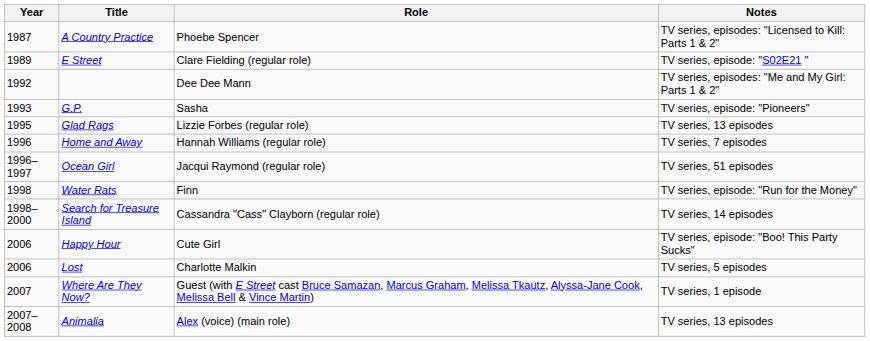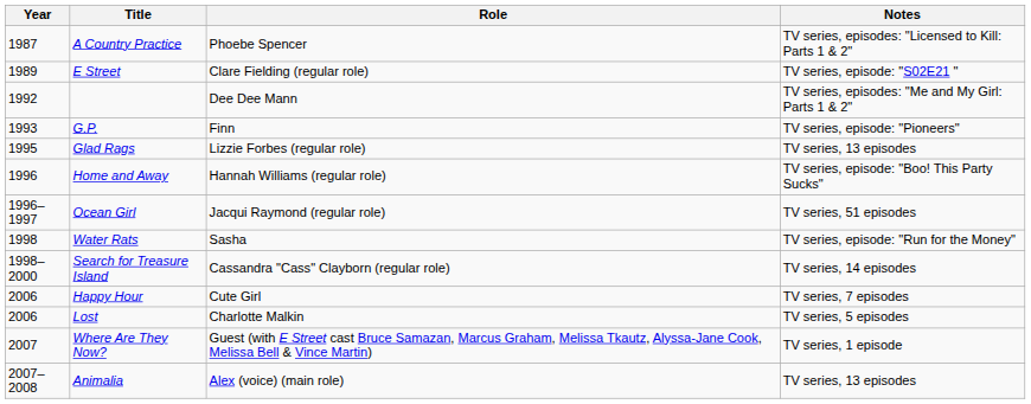 <table class="wikitable sortable">
 <tr>
 <th>Year</th>
 <th>Title</th>
 <th>Role</th>
 <th class="unsortable">Notes</th>
 </tr>
 <tr>
 <td>1987</td>
 <td><em><a href='#'>A Country Practice</a></em></td>
 <td>Phoebe Spencer</td>
 <td>TV series, episodes: "Licensed to Kill: Parts 1 & 2"</td>
 </tr>
 <tr>
 <td>1989</td>
 <td><em><a href='#'>E Street</a></em></td>
 <td>Clare Fielding (regular role)</td>
 <td>TV series, episode: "<a href='#'>S02E21</a> "</td>
 </tr>
 <tr>
 <td>1992</td>
 <td><em></em></td>
 <td>Dee Dee Mann</td>
 <td>TV series, episodes: "Me and My Girl: Parts 1 & 2"</td>
 </tr>
 <tr>
 <td>1993</td>
 <td><em><a href='#'>G.P.</a></em></td>
-<td>Sasha</td>
+<td>Finn</td>
 <td>TV series, episode: "Pioneers"</td>
 </tr>
 <tr>
 <td>1995</td>
 <td><em><a href='#'>Glad Rags</a></em></td>
 <td>Lizzie Forbes (regular role)</td>
 <td>TV series, 13 episodes</td>
 </tr>
 <tr>
 <td>1996</td>
 <td><em><a href='#'>Home and Away</a></em></td>
 <td>Hannah Williams (regular role)</td>
-<td>TV series, 7 episodes</td>
+<td>TV series, episode: "Boo! This Party Sucks"</td>
 </tr>
 <tr>
 <td>1996–1997</td>
 <td><em><a href='#'>Ocean Girl</a></em></td>
 <td>Jacqui Raymond (regular role)</td>
 <td>TV series, 51 episodes</td>
 </tr>
 <tr>
 <td>1998</td>
 <td><em><a href='#'>Water Rats</a></em></td>
-<td>Finn</td>
+<td>Sasha</td>
 <td>TV series, episode: "Run for the Money"</td>
 </tr>
 <tr>
 <td>1998–2000</td>
 <td><em><a href='#'>Search for Treasure Island</a></em></td>
 <td>Cassandra "Cass" Clayborn (regular role)</td>
 <td>TV series, 14 episodes</td>
 </tr>
 <tr>
 <td>2006</td>
 <td><em><a href='#'>Happy Hour</a></em></td>
 <td>Cute Girl</td>
-<td>TV series, episode: "Boo! This Party Sucks"</td>
+<td>TV series, 7 episodes</td>
 </tr>
 <tr>
 <td>2006</td>
 <td><em><a href='#'>Lost</a></em></td>
 <td>Charlotte Malkin</td>
 <td>TV series, 5 episodes</td>
 </tr>
 <tr>
 <td>2007</td>
 <td><em><a href='#'>Where Are They Now?</a></em></td>
 <td>Guest (with <em><a href='#'>E Street</a></em> cast <a href='#'>Bruce Samazan</a>, <a href='#'>Marcus Graham</a>, <a href='#'>Melissa Tkautz</a>, <a href='#'>Alyssa-Jane Cook</a>, <a href='#'>Melissa Bell</a> & <a href='#'>Vince Martin</a>)</td>
 <td>TV series, 1 episode</td>
 </tr>
 <tr>
 <td>2007–2008</td>
 <td><em><a href='#'>Animalia</a></em></td>
 <td><a href='#'>Alex</a> (voice) (main role)</td>
 <td>TV series, 13 episodes</td>
 </tr>
 </table>
